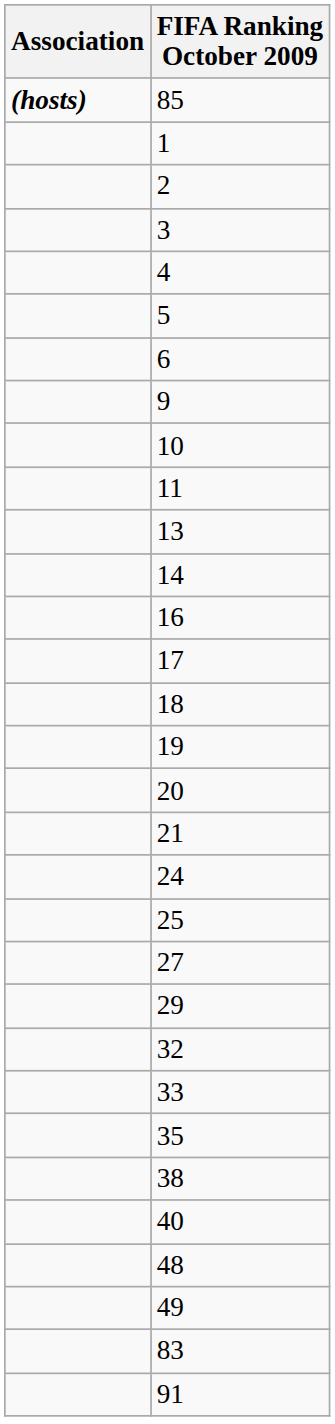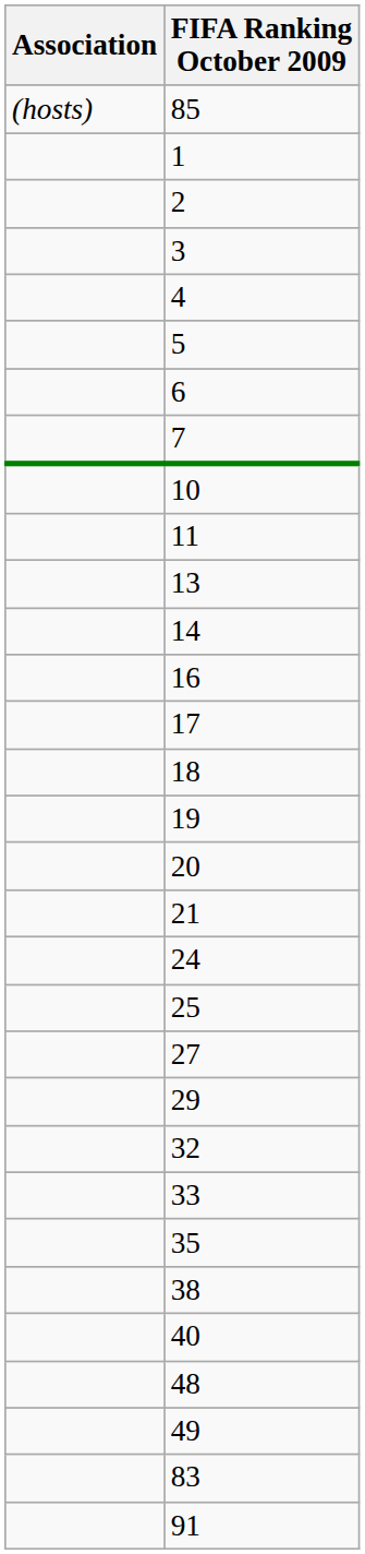 <table class="wikitable sortable" style="text-align: left;">
 <tr>
 <th>Association</th>
 <th>FIFA Ranking<br>October 2009</th>
 </tr>
 <tr>
-<td><strong> <em>(hosts)</em></strong></td>
+<td> <em>(hosts)</em></td>
 <td>85</td>
 </tr>
 <tr>
 <td></td>
 <td>1</td>
 </tr>
 <tr>
 <td></td>
 <td>2</td>
 </tr>
 <tr>
 <td></td>
 <td>3</td>
 </tr>
 <tr>
 <td></td>
 <td>4</td>
 </tr>
 <tr>
 <td></td>
 <td>5</td>
 </tr>
 <tr>
 <td></td>
 <td>6</td>
 </tr>
-<tr>
+<tr style="border-bottom:3px solid green;">
 <td></td>
-<td>9</td>
+<td>7</td>
 </tr>
 <tr>
 <td></td>
 <td>10</td>
 </tr>
 <tr>
 <td></td>
 <td>11</td>
 </tr>
 <tr>
 <td></td>
 <td>13</td>
 </tr>
 <tr>
 <td></td>
 <td>14</td>
 </tr>
 <tr>
 <td></td>
 <td>16</td>
 </tr>
 <tr>
 <td></td>
 <td>17</td>
 </tr>
 <tr>
 <td></td>
 <td>18</td>
 </tr>
 <tr>
 <td></td>
 <td>19</td>
 </tr>
 <tr>
 <td></td>
 <td>20</td>
 </tr>
 <tr>
 <td></td>
 <td>21</td>
 </tr>
 <tr>
 <td></td>
 <td>24</td>
 </tr>
 <tr>
 <td></td>
 <td>25</td>
 </tr>
 <tr>
 <td></td>
 <td>27</td>
 </tr>
 <tr>
 <td></td>
 <td>29</td>
 </tr>
 <tr>
 <td></td>
 <td>32</td>
 </tr>
 <tr>
 <td></td>
 <td>33</td>
 </tr>
 <tr>
 <td></td>
 <td>35</td>
 </tr>
 <tr>
 <td></td>
 <td>38</td>
 </tr>
 <tr>
 <td></td>
 <td>40</td>
 </tr>
 <tr>
 <td></td>
 <td>48</td>
 </tr>
 <tr>
 <td></td>
 <td>49</td>
 </tr>
 <tr>
 <td></td>
 <td>83</td>
 </tr>
 <tr>
 <td></td>
 <td>91</td>
 </tr>
 </table>
